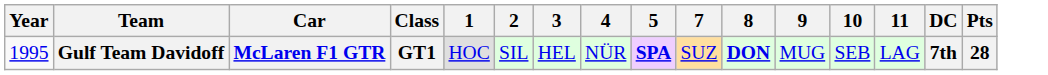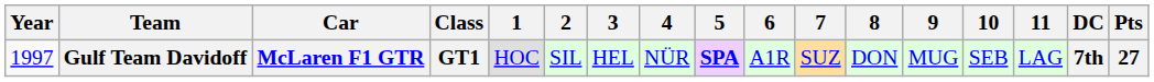 <table class="wikitable" style="text-align:center; font-size:85%">
 <tr>
 <th>Year</th>
 <th>Team</th>
 <th>Car</th>
 <th>Class</th>
 <th>1</th>
 <th>2</th>
 <th>3</th>
 <th>4</th>
 <th>5</th>
+<th>6</th>
 <th>7</th>
 <th>8</th>
 <th>9</th>
 <th>10</th>
 <th>11</th>
 <th>DC</th>
 <th>Pts</th>
 </tr>
 <tr>
-<td><a href='#'>1995</a></td>
+<td><a href='#'>1997</a></td>
 <th nowrap>Gulf Team Davidoff</th>
 <th nowrap><a href='#'>McLaren F1 GTR</a></th>
 <th>GT1</th>
 <td style="background:#DFDFDF;"><a href='#'>HOC</a><br></td>
 <td style="background:#DFFFDF;"><a href='#'>SIL</a><br></td>
 <td style="background:#DFFFDF;"><a href='#'>HEL</a><br></td>
 <td style="background:#DFFFDF;"><a href='#'>NÜR</a><br></td>
 <td style="background:#EFCFFF;"><strong><a href='#'>SPA</a><br></strong></td>
+<td style="background:#DFFFDF;"><a href='#'>A1R</a><br></td>
 <td style="background:#FFDF9F;"><a href='#'>SUZ</a><br></td>
-<td style="background:#DFFFDF;"><strong><a href='#'>DON</a><br></strong></td>
+<td style="background:#DFFFDF;"><a href='#'>DON</a><br></td>
 <td style="background:#DFFFDF;"><a href='#'>MUG</a><br></td>
 <td style="background:#DFFFDF;"><a href='#'>SEB</a><br></td>
 <td style="background:#DFFFDF;"><a href='#'>LAG</a><br></td>
 <th>7th</th>
-<th>28</th>
+<th>27</th>
 </tr>
 </table>
